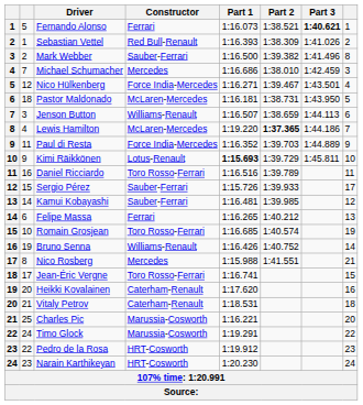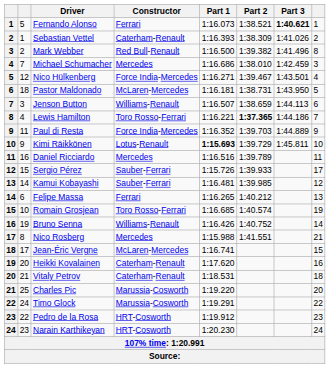 <table class="wikitable sortable" style="font-size:85%">
 <tr>
 <th></th>
 <th></th>
 <th>Driver</th>
 <th>Constructor</th>
 <th>Part 1</th>
 <th>Part 2</th>
 <th>Part 3</th>
 <th></th>
 </tr>
 <tr>
 <th>1</th>
 <td>5</td>
 <td> <a href='#'>Fernando Alonso</a></td>
 <td><a href='#'>Ferrari</a></td>
 <td>1:16.073</td>
 <td>1:38.521</td>
 <td><strong>1:40.621</strong></td>
 <td>1</td>
 </tr>
 <tr>
 <th>2</th>
 <td>1</td>
 <td> <a href='#'>Sebastian Vettel</a></td>
-<td><a href='#'>Red Bull</a>-<a href='#'>Renault</a></td>
+<td><a href='#'>Caterham</a>-<a href='#'>Renault</a></td>
 <td>1:16.393</td>
 <td>1:38.309</td>
 <td>1:41.026</td>
 <td>2</td>
 </tr>
 <tr>
 <th>3</th>
 <td>2</td>
 <td> <a href='#'>Mark Webber</a></td>
-<td><a href='#'>Sauber</a>-<a href='#'>Ferrari</a></td>
+<td><a href='#'>Red Bull</a>-<a href='#'>Renault</a></td>
 <td>1:16.500</td>
 <td>1:39.382</td>
 <td>1:41.496</td>
 <td>8</td>
 </tr>
 <tr>
 <th>4</th>
 <td>7</td>
 <td> <a href='#'>Michael Schumacher</a></td>
 <td><a href='#'>Mercedes</a></td>
 <td>1:16.686</td>
 <td>1:38.010</td>
 <td>1:42.459</td>
 <td>3</td>
 </tr>
 <tr>
 <th>5</th>
 <td>12</td>
 <td> <a href='#'>Nico Hülkenberg</a></td>
 <td><a href='#'>Force India</a>-<a href='#'>Mercedes</a></td>
 <td>1:16.271</td>
 <td>1:39.467</td>
 <td>1:43.501</td>
 <td>4</td>
 </tr>
 <tr>
 <th>6</th>
 <td>18</td>
 <td> <a href='#'>Pastor Maldonado</a></td>
 <td><a href='#'>McLaren</a>-<a href='#'>Mercedes</a></td>
 <td>1:16.181</td>
 <td>1:38.731</td>
 <td>1:43.950</td>
 <td>5</td>
 </tr>
 <tr>
 <th>7</th>
 <td>3</td>
 <td> <a href='#'>Jenson Button</a></td>
 <td><a href='#'>Williams</a>-<a href='#'>Renault</a></td>
 <td>1:16.507</td>
 <td>1:38.659</td>
 <td>1:44.113</td>
 <td>6</td>
 </tr>
 <tr>
 <th>8</th>
 <td>4</td>
 <td> <a href='#'>Lewis Hamilton</a></td>
-<td><a href='#'>McLaren</a>-<a href='#'>Mercedes</a></td>
-<td>1:19.220</td>
+<td><a href='#'>Toro Rosso</a>-<a href='#'>Ferrari</a></td>
+<td>1:16.221</td>
 <td><strong>1:37.365</strong></td>
 <td>1:44.186</td>
 <td>7</td>
 </tr>
 <tr>
 <th>9</th>
 <td>11</td>
 <td> <a href='#'>Paul di Resta</a></td>
 <td><a href='#'>Force India</a>-<a href='#'>Mercedes</a></td>
 <td>1:16.352</td>
 <td>1:39.703</td>
 <td>1:44.889</td>
 <td>9</td>
 </tr>
 <tr>
 <th>10</th>
 <td>9</td>
 <td> <a href='#'>Kimi Räikkönen</a></td>
 <td><a href='#'>Lotus</a>-<a href='#'>Renault</a></td>
 <td><strong>1:15.693</strong></td>
 <td>1:39.729</td>
 <td>1:45.811</td>
 <td>10</td>
 </tr>
 <tr>
 <th>11</th>
 <td>16</td>
 <td> <a href='#'>Daniel Ricciardo</a></td>
-<td><a href='#'>Toro Rosso</a>-<a href='#'>Ferrari</a></td>
+<td><a href='#'>Mercedes</a></td>
 <td>1:16.516</td>
 <td>1:39.789</td>
 <td></td>
 <td>11</td>
 </tr>
 <tr>
 <th>12</th>
 <td>15</td>
 <td> <a href='#'>Sergio Pérez</a></td>
 <td><a href='#'>Sauber</a>-<a href='#'>Ferrari</a></td>
 <td>1:15.726</td>
 <td>1:39.933</td>
 <td></td>
 <td>17</td>
 </tr>
 <tr>
 <th>13</th>
 <td>14</td>
 <td> <a href='#'>Kamui Kobayashi</a></td>
 <td><a href='#'>Sauber</a>-<a href='#'>Ferrari</a></td>
 <td>1:16.481</td>
 <td>1:39.985</td>
 <td></td>
 <td>12</td>
 </tr>
 <tr>
 <th>14</th>
 <td>6</td>
 <td> <a href='#'>Felipe Massa</a></td>
 <td><a href='#'>Ferrari</a></td>
 <td>1:16.265</td>
 <td>1:40.212</td>
 <td></td>
 <td>13</td>
 </tr>
 <tr>
 <th>15</th>
 <td>10</td>
 <td> <a href='#'>Romain Grosjean</a></td>
 <td><a href='#'>Toro Rosso</a>-<a href='#'>Ferrari</a></td>
 <td>1:16.685</td>
 <td>1:40.574</td>
 <td></td>
 <td>19</td>
 </tr>
 <tr>
 <th>16</th>
 <td>19</td>
 <td> <a href='#'>Bruno Senna</a></td>
 <td><a href='#'>Williams</a>-<a href='#'>Renault</a></td>
 <td>1:16.426</td>
 <td>1:40.752</td>
 <td></td>
 <td>14</td>
 </tr>
 <tr>
 <th>17</th>
 <td>8</td>
 <td> <a href='#'>Nico Rosberg</a></td>
 <td><a href='#'>Mercedes</a></td>
 <td>1:15.988</td>
 <td>1:41.551</td>
 <td></td>
 <td>21</td>
 </tr>
 <tr>
 <th>18</th>
 <td>17</td>
 <td> <a href='#'>Jean-Éric Vergne</a></td>
-<td><a href='#'>Toro Rosso</a>-<a href='#'>Ferrari</a></td>
+<td><a href='#'>McLaren</a>-<a href='#'>Mercedes</a></td>
 <td>1:16.741</td>
 <td></td>
 <td></td>
 <td>15</td>
 </tr>
 <tr>
 <th>19</th>
 <td>20</td>
 <td> <a href='#'>Heikki Kovalainen</a></td>
 <td><a href='#'>Caterham</a>-<a href='#'>Renault</a></td>
 <td>1:17.620</td>
 <td></td>
 <td></td>
 <td>16</td>
 </tr>
 <tr>
 <th>20</th>
 <td>21</td>
 <td> <a href='#'>Vitaly Petrov</a></td>
 <td><a href='#'>Caterham</a>-<a href='#'>Renault</a></td>
 <td>1:18.531</td>
 <td></td>
 <td></td>
 <td>18</td>
 </tr>
 <tr>
 <th>21</th>
 <td>25</td>
 <td> <a href='#'>Charles Pic</a></td>
 <td><a href='#'>Marussia</a>-<a href='#'>Cosworth</a></td>
-<td>1:16.221</td>
+<td>1:19.220</td>
 <td></td>
 <td></td>
 <td>20</td>
 </tr>
 <tr>
 <th>22</th>
 <td>24</td>
 <td> <a href='#'>Timo Glock</a></td>
 <td><a href='#'>Marussia</a>-<a href='#'>Cosworth</a></td>
 <td>1:19.291</td>
 <td></td>
 <td></td>
 <td>22</td>
 </tr>
 <tr>
 <th>23</th>
 <td>22</td>
 <td> <a href='#'>Pedro de la Rosa</a></td>
 <td><a href='#'>HRT</a>-<a href='#'>Cosworth</a></td>
 <td>1:19.912</td>
 <td></td>
 <td></td>
 <td>23</td>
 </tr>
 <tr>
 <th>24</th>
 <td>23</td>
 <td> <a href='#'>Narain Karthikeyan</a></td>
 <td><a href='#'>HRT</a>-<a href='#'>Cosworth</a></td>
 <td>1:20.230</td>
 <td></td>
 <td></td>
 <td>24</td>
 </tr>
 <tr>
 <th colspan=8><a href='#'>107% time</a>: 1:20.991</th>
 </tr>
 <tr>
 <th colspan=8>Source:</th>
 </tr>
 </table>
